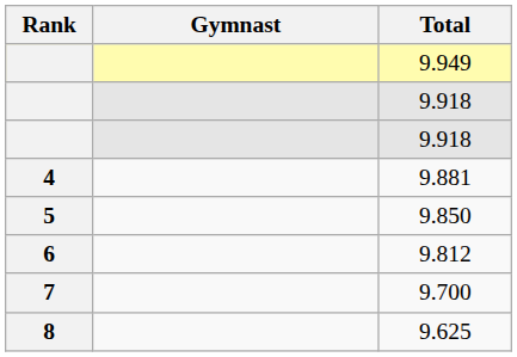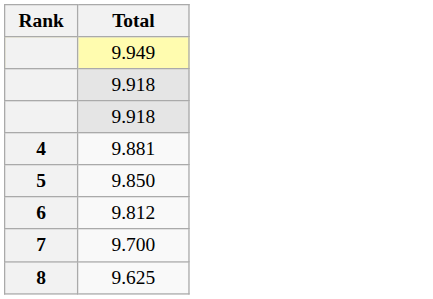 <table class="wikitable sortable" style="text-align:center; font-size:95%">
 <tr>
 <th scope="col" style="width:50px;">Rank</th>
-<th scope="col" style="width:180px;">Gymnast</th>
 <th scope="col" style="width:80px;">Total</th>
 </tr>
 <tr style="background:#fffcaf;">
 <th scope=row style="text-align:center"></th>
-<td style="text-align:left;"></td>
 <td>9.949</td>
 </tr>
 <tr style="background:#e5e5e5;">
 <th scope=row style="text-align:center"></th>
-<td style="text-align:left;"></td>
 <td>9.918</td>
 </tr>
 <tr style="background:#e5e5e5;">
 <th scope=row style="text-align:center"></th>
-<td style="text-align:left;"></td>
 <td>9.918</td>
 </tr>
 <tr>
 <th scope=row style="text-align:center">4</th>
-<td style="text-align:left;"></td>
 <td>9.881</td>
 </tr>
 <tr>
 <th scope=row style="text-align:center">5</th>
-<td style="text-align:left;"></td>
 <td>9.850</td>
 </tr>
 <tr>
 <th scope=row style="text-align:center">6</th>
-<td style="text-align:left;"></td>
 <td>9.812</td>
 </tr>
 <tr>
 <th scope=row style="text-align:center">7</th>
-<td style="text-align:left;"></td>
 <td>9.700</td>
 </tr>
 <tr>
 <th scope=row style="text-align:center">8</th>
-<td style="text-align:left;"></td>
 <td>9.625</td>
 </tr>
 </table>
